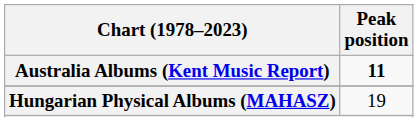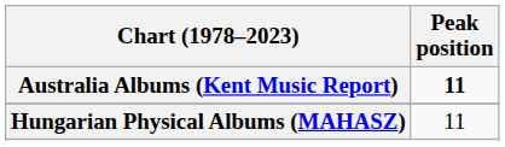 <table class="wikitable sortable plainrowheaders" style="text-align:center">
 <tr>
 <th scope="col">Chart (1978–2023)</th>
 <th scope="col">Peak<br>position</th>
 </tr>
 <tr>
 <th scope="row">Australia Albums (<a href='#'>Kent Music Report</a>)</th>
 <td><strong>11</strong></td>
 </tr>
 <tr>
 </tr>
 <tr>
 </tr>
 <tr>
 </tr>
 <tr>
 </tr>
 <tr>
 </tr>
 <tr>
 <th scope="row">Hungarian Physical Albums (<a href='#'>MAHASZ</a>)</th>
-<td>19</td>
+<td>11</td>
 </tr>
 <tr>
 </tr>
 <tr>
 </tr>
 <tr>
 </tr>
 <tr>
 </tr>
 </table>
